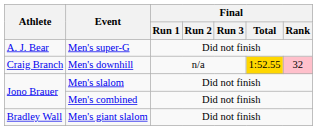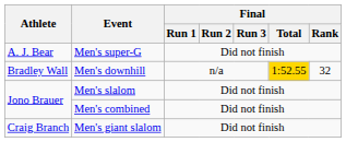 <table class="wikitable" style="font-size:90%">
 <tr>
 <th rowspan="2">Athlete</th>
 <th rowspan="2">Event</th>
 <th colspan="5">Final</th>
 </tr>
 <tr>
 <th>Run 1</th>
 <th>Run 2</th>
 <th>Run 3</th>
 <th>Total</th>
 <th>Rank</th>
 </tr>
 <tr>
 <td><a href='#'>A. J. Bear</a></td>
 <td><a href='#'>Men's super-G</a></td>
 <td colspan="5" style="text-align:center;">Did not finish</td>
 </tr>
 <tr>
-<td><a href='#'>Craig Branch</a></td>
+<td><a href='#'>Bradley Wall</a></td>
 <td><a href='#'>Men's downhill</a></td>
 <td colspan="3" style="text-align:center;">n/a</td>
 <td style="background: gold; text-align:center;">1:52.55</td>
-<td style="background: pink; text-align:center;">32</td>
+<td style="text-align:center;">32</td>
 </tr>
 <tr>
 <td rowspan=2><a href='#'>Jono Brauer</a></td>
 <td><a href='#'>Men's slalom</a></td>
 <td colspan="5" style="text-align:center;">Did not finish</td>
 </tr>
 <tr>
 <td><a href='#'>Men's combined</a></td>
 <td colspan="5" style="text-align:center;">Did not finish</td>
 </tr>
 <tr>
-<td><a href='#'>Bradley Wall</a></td>
+<td><a href='#'>Craig Branch</a></td>
 <td><a href='#'>Men's giant slalom</a></td>
 <td colspan="5" style="text-align:center;">Did not finish</td>
 </tr>
 </table>
